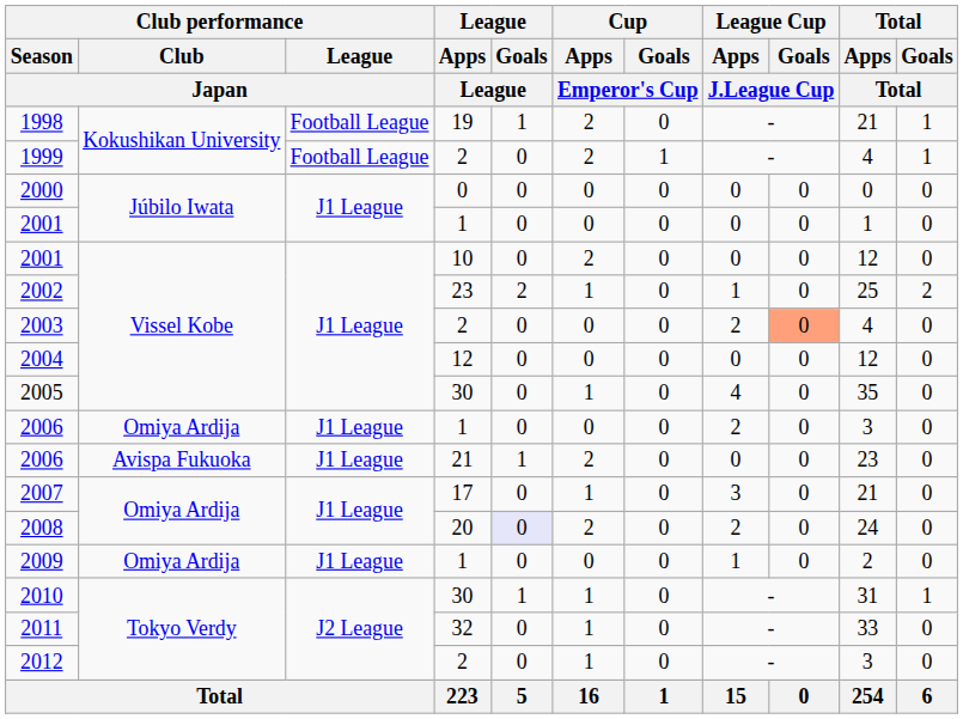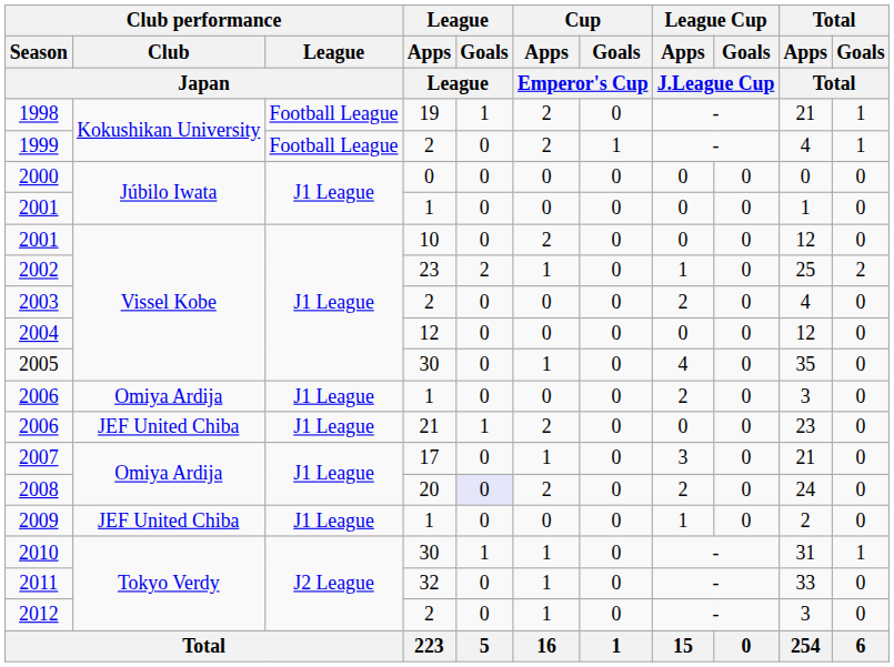 <table class="wikitable" style="text-align:center;">
 <tr>
 <th colspan=3>Club performance</th>
 <th colspan=2>League</th>
 <th colspan=2>Cup</th>
 <th colspan=2>League Cup</th>
 <th colspan=2>Total</th>
 </tr>
 <tr>
 <th>Season</th>
 <th>Club</th>
 <th>League</th>
 <th>Apps</th>
 <th>Goals</th>
 <th>Apps</th>
 <th>Goals</th>
 <th>Apps</th>
 <th>Goals</th>
 <th>Apps</th>
 <th>Goals</th>
 </tr>
 <tr>
 <th colspan=3>Japan</th>
 <th colspan=2>League</th>
 <th colspan=2><a href='#'>Emperor's Cup</a></th>
 <th colspan=2><a href='#'>J.League Cup</a></th>
 <th colspan=2>Total</th>
 </tr>
 <tr>
 <td><a href='#'>1998</a></td>
 <td rowspan="2"><a href='#'>Kokushikan University</a></td>
 <td><a href='#'>Football League</a></td>
 <td>19</td>
 <td>1</td>
 <td>2</td>
 <td>0</td>
 <td colspan="2">-</td>
 <td>21</td>
 <td>1</td>
 </tr>
 <tr>
 <td><a href='#'>1999</a></td>
 <td><a href='#'>Football League</a></td>
 <td>2</td>
 <td>0</td>
 <td>2</td>
 <td>1</td>
 <td colspan="2">-</td>
 <td>4</td>
 <td>1</td>
 </tr>
 <tr>
 <td><a href='#'>2000</a></td>
 <td rowspan="2"><a href='#'>Júbilo Iwata</a></td>
 <td rowspan="2"><a href='#'>J1 League</a></td>
 <td>0</td>
 <td>0</td>
 <td>0</td>
 <td>0</td>
 <td>0</td>
 <td>0</td>
 <td>0</td>
 <td>0</td>
 </tr>
 <tr>
 <td><a href='#'>2001</a></td>
 <td>1</td>
 <td>0</td>
 <td>0</td>
 <td>0</td>
 <td>0</td>
 <td>0</td>
 <td>1</td>
 <td>0</td>
 </tr>
 <tr>
 <td><a href='#'>2001</a></td>
 <td rowspan="5"><a href='#'>Vissel Kobe</a></td>
 <td rowspan="5"><a href='#'>J1 League</a></td>
 <td>10</td>
 <td>0</td>
 <td>2</td>
 <td>0</td>
 <td>0</td>
 <td>0</td>
 <td>12</td>
 <td>0</td>
 </tr>
 <tr>
 <td><a href='#'>2002</a></td>
 <td>23</td>
 <td>2</td>
 <td>1</td>
 <td>0</td>
 <td>1</td>
 <td>0</td>
 <td>25</td>
 <td>2</td>
 </tr>
 <tr>
 <td><a href='#'>2003</a></td>
 <td>2</td>
 <td>0</td>
 <td>0</td>
 <td>0</td>
 <td>2</td>
-<td style="background: lightsalmon;">0</td>
+<td>0</td>
 <td>4</td>
 <td>0</td>
 </tr>
 <tr>
 <td><a href='#'>2004</a></td>
 <td>12</td>
 <td>0</td>
 <td>0</td>
 <td>0</td>
 <td>0</td>
 <td>0</td>
 <td>12</td>
 <td>0</td>
 </tr>
 <tr>
 <td>2005</td>
 <td>30</td>
 <td>0</td>
 <td>1</td>
 <td>0</td>
 <td>4</td>
 <td>0</td>
 <td>35</td>
 <td>0</td>
 </tr>
 <tr>
 <td><a href='#'>2006</a></td>
 <td><a href='#'>Omiya Ardija</a></td>
 <td><a href='#'>J1 League</a></td>
 <td>1</td>
 <td>0</td>
 <td>0</td>
 <td>0</td>
 <td>2</td>
 <td>0</td>
 <td>3</td>
 <td>0</td>
 </tr>
 <tr>
 <td><a href='#'>2006</a></td>
-<td><a href='#'>Avispa Fukuoka</a></td>
+<td><a href='#'>JEF United Chiba</a></td>
 <td><a href='#'>J1 League</a></td>
 <td>21</td>
 <td>1</td>
 <td>2</td>
 <td>0</td>
 <td>0</td>
 <td>0</td>
 <td>23</td>
 <td>0</td>
 </tr>
 <tr>
 <td><a href='#'>2007</a></td>
 <td rowspan="2"><a href='#'>Omiya Ardija</a></td>
 <td rowspan="2"><a href='#'>J1 League</a></td>
 <td>17</td>
 <td>0</td>
 <td>1</td>
 <td>0</td>
 <td>3</td>
 <td>0</td>
 <td>21</td>
 <td>0</td>
 </tr>
 <tr>
 <td><a href='#'>2008</a></td>
 <td>20</td>
 <td style="background: lavender;">0</td>
 <td>2</td>
 <td>0</td>
 <td>2</td>
 <td>0</td>
 <td>24</td>
 <td>0</td>
 </tr>
 <tr>
 <td><a href='#'>2009</a></td>
-<td><a href='#'>Omiya Ardija</a></td>
+<td><a href='#'>JEF United Chiba</a></td>
 <td><a href='#'>J1 League</a></td>
 <td>1</td>
 <td>0</td>
 <td>0</td>
 <td>0</td>
 <td>1</td>
 <td>0</td>
 <td>2</td>
 <td>0</td>
 </tr>
 <tr>
 <td><a href='#'>2010</a></td>
 <td rowspan="3"><a href='#'>Tokyo Verdy</a></td>
 <td rowspan="3"><a href='#'>J2 League</a></td>
 <td>30</td>
 <td>1</td>
 <td>1</td>
 <td>0</td>
 <td colspan="2">-</td>
 <td>31</td>
 <td>1</td>
 </tr>
 <tr>
 <td><a href='#'>2011</a></td>
 <td>32</td>
 <td>0</td>
 <td>1</td>
 <td>0</td>
 <td colspan="2">-</td>
 <td>33</td>
 <td>0</td>
 </tr>
 <tr>
 <td><a href='#'>2012</a></td>
 <td>2</td>
 <td>0</td>
 <td>1</td>
 <td>0</td>
 <td colspan="2">-</td>
 <td>3</td>
 <td>0</td>
 </tr>
 <tr>
 <th colspan=3>Total</th>
 <th>223</th>
 <th>5</th>
 <th>16</th>
 <th>1</th>
 <th>15</th>
 <th>0</th>
 <th>254</th>
 <th>6</th>
 </tr>
 </table>
